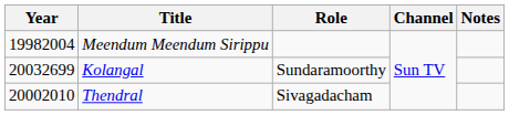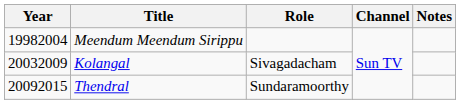 <table class="wikitable">
 <tr>
 <th>Year</th>
 <th>Title</th>
 <th>Role</th>
 <th>Channel</th>
 <th>Notes</th>
 </tr>
 <tr>
 <td>19982004</td>
 <td><em>Meendum Meendum Sirippu</em></td>
 <td></td>
 <td rowspan="3"><a href='#'>Sun TV</a></td>
 <td></td>
 </tr>
 <tr>
-<td>20032699</td>
+<td>20032009</td>
 <td><em><a href='#'>Kolangal</a></em></td>
+<td>Sivagadacham</td>
+<td></td>
+</tr>
+<tr>
+<td>20092015</td>
+<td><em><a href='#'>Thendral</a></em></td>
 <td>Sundaramoorthy</td>
 <td></td>
 </tr>
-<tr>
-<td>20002010</td>
-<td><em><a href='#'>Thendral</a></em></td>
-<td>Sivagadacham</td>
-<td></td>
-</tr>
 </table>
